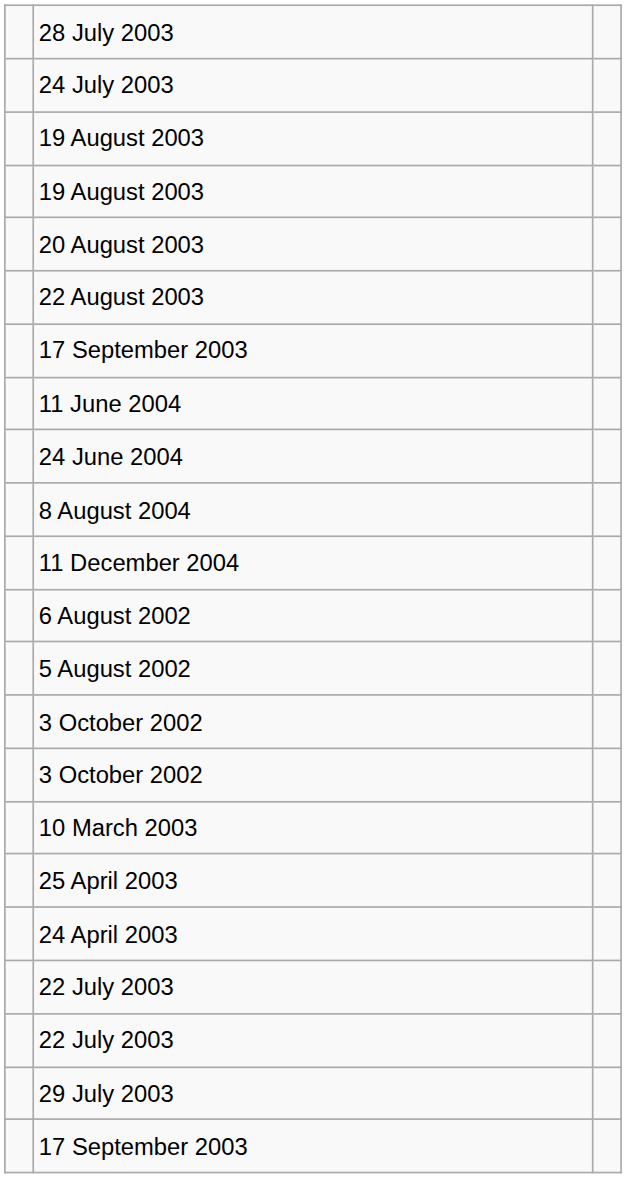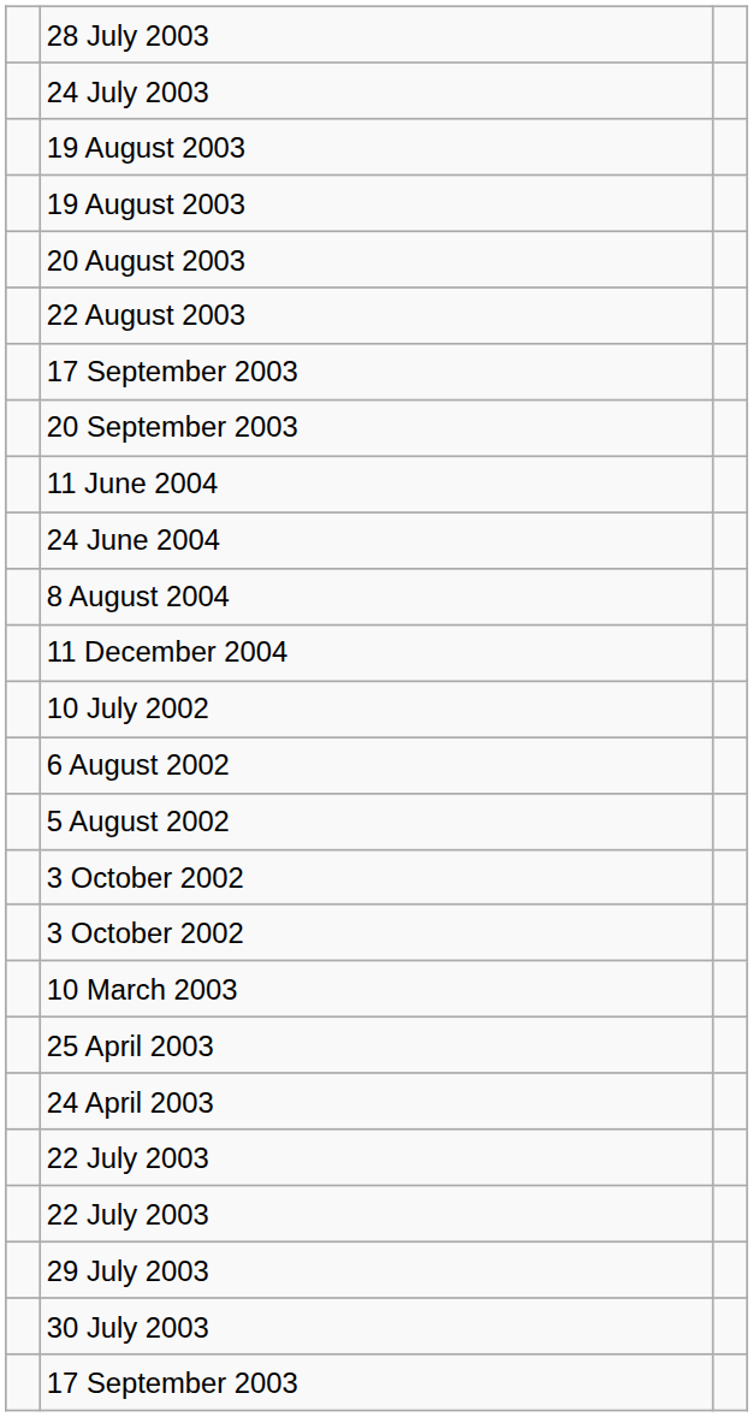 <table class="wikitable" style="font-size: 89%; float: left; width: 26em; margin-right: 1em; height: 700px">
 <tr>
 <td></td>
 <td>28 July 2003</td>
 <td></td>
 </tr>
 <tr>
 <td></td>
 <td>24 July 2003</td>
 <td></td>
 </tr>
 <tr>
 <td></td>
 <td>19 August 2003</td>
 <td></td>
 </tr>
 <tr>
 <td></td>
 <td>19 August 2003</td>
 <td></td>
 </tr>
 <tr>
 <td></td>
 <td>20 August 2003</td>
 <td></td>
 </tr>
 <tr>
 <td></td>
 <td>22 August 2003</td>
 <td></td>
 </tr>
 <tr>
 <td></td>
 <td>17 September 2003</td>
 <td></td>
 </tr>
 <tr>
 <td></td>
+<td>20 September 2003</td>
+<td></td>
+</tr>
+<tr>
+<td></td>
 <td>11 June 2004</td>
 <td></td>
 </tr>
 <tr>
 <td></td>
 <td>24 June 2004</td>
 <td></td>
 </tr>
 <tr>
 <td></td>
 <td>8 August 2004</td>
 <td></td>
 </tr>
 <tr>
 <td></td>
 <td>11 December 2004</td>
+<td></td>
+</tr>
+<tr>
+<td></td>
+<td>10 July 2002</td>
 <td></td>
 </tr>
 <tr>
 <td></td>
 <td>6 August 2002</td>
 <td></td>
 </tr>
 <tr>
 <td></td>
 <td>5 August 2002</td>
 <td></td>
 </tr>
 <tr>
 <td></td>
 <td>3 October 2002</td>
 <td></td>
 </tr>
 <tr>
 <td></td>
 <td>3 October 2002</td>
 <td></td>
 </tr>
 <tr>
 <td></td>
 <td>10 March 2003</td>
 <td></td>
 </tr>
 <tr>
 <td></td>
 <td>25 April 2003</td>
 <td></td>
 </tr>
 <tr>
 <td></td>
 <td>24 April 2003</td>
 <td></td>
 </tr>
 <tr>
 <td></td>
 <td>22 July 2003</td>
 <td></td>
 </tr>
 <tr>
 <td></td>
 <td>22 July 2003</td>
 <td></td>
 </tr>
 <tr>
 <td></td>
 <td>29 July 2003</td>
 <td></td>
 </tr>
 <tr>
 <td></td>
+<td>30 July 2003</td>
+<td></td>
+</tr>
+<tr>
+<td></td>
 <td>17 September 2003</td>
 <td></td>
 </tr>
 </table>
